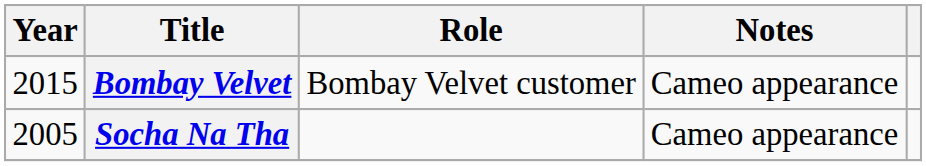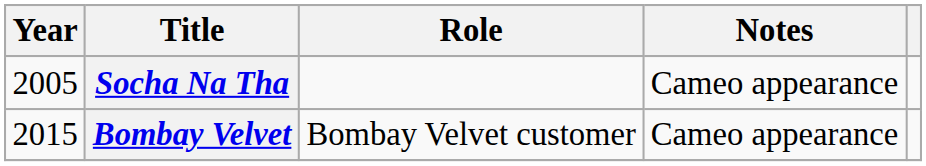 <table class="wikitable sortable plainrowheaders">
 <tr style="background:#ccc; text-align:center;">
 <th scope="col">Year</th>
 <th scope="col">Title</th>
 <th scope="col">Role</th>
 <th scope="col">Notes</th>
 <th scope="col" class="unsortable"></th>
 </tr>
 <tr>
+<td>2005</td>
+<th scope="row"><em><a href='#'>Socha Na Tha</a></em></th>
+<td></td>
+<td>Cameo appearance</td>
+<td style="text-align: center;"></td>
+</tr>
+<tr>
 <td>2015</td>
 <th scope="row"><em><a href='#'>Bombay Velvet</a></em></th>
 <td>Bombay Velvet customer</td>
 <td>Cameo appearance</td>
 <td style="text-align: center;"></td>
 </tr>
 <tr>
-<td>2005</td>
-<th scope="row"><em><a href='#'>Socha Na Tha</a></em></th>
-<td></td>
-<td>Cameo appearance</td>
-<td style="text-align: center;"></td>
-</tr>
-<tr>
 </tr>
 </table>
